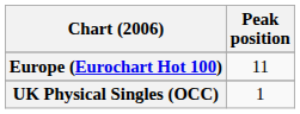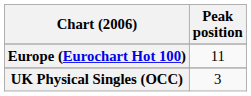 <table class="wikitable sortable plainrowheaders" style="text-align:center">
 <tr>
 <th scope="col">Chart (2006)</th>
 <th scope="col">Peak<br>position</th>
 </tr>
 <tr>
 </tr>
 <tr>
 <th scope="row">Europe (<a href='#'>Eurochart Hot 100</a>)</th>
 <td>11</td>
 </tr>
 <tr>
 </tr>
 <tr>
 </tr>
 <tr>
 <th scope="row">UK Physical Singles (OCC)</th>
-<td>1</td>
+<td>3</td>
 </tr>
 </table>
